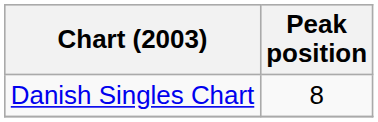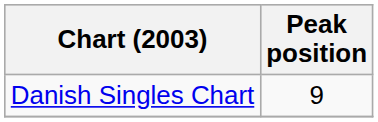 <table class="wikitable sortable">
 <tr>
 <th>Chart (2003)</th>
 <th>Peak<br>position</th>
 </tr>
 <tr>
 <td><a href='#'>Danish Singles Chart</a></td>
-<td style="text-align:center;">8</td>
+<td style="text-align:center;">9</td>
 </tr>
 <tr>
 </tr>
 </table>
